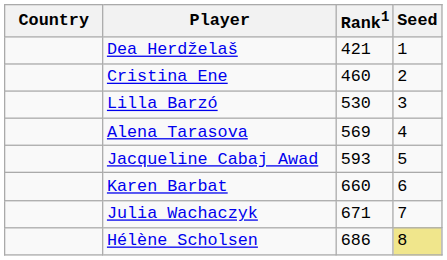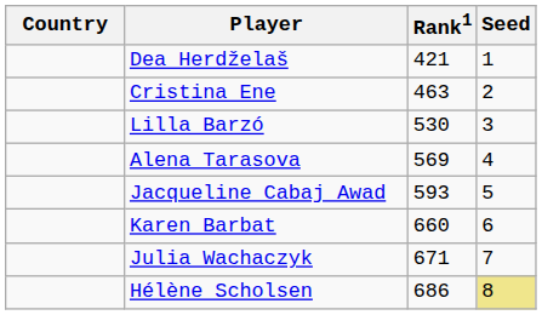 <table class="sortable wikitable">
 <tr>
 <th width="70">Country</th>
 <th width="175">Player</th>
 <th>Rank<sup>1</sup></th>
 <th>Seed</th>
 </tr>
 <tr>
 <td></td>
 <td><a href='#'>Dea Herdželaš</a></td>
 <td>421</td>
 <td>1</td>
 </tr>
 <tr>
 <td></td>
 <td><a href='#'>Cristina Ene</a></td>
-<td>460</td>
+<td>463</td>
 <td>2</td>
 </tr>
 <tr>
 <td></td>
 <td><a href='#'>Lilla Barzó</a></td>
 <td>530</td>
 <td>3</td>
 </tr>
 <tr>
 <td></td>
 <td><a href='#'>Alena Tarasova</a></td>
 <td>569</td>
 <td>4</td>
 </tr>
 <tr>
 <td></td>
 <td><a href='#'>Jacqueline Cabaj Awad</a></td>
 <td>593</td>
 <td>5</td>
 </tr>
 <tr>
 <td></td>
 <td><a href='#'>Karen Barbat</a></td>
 <td>660</td>
 <td>6</td>
 </tr>
 <tr>
 <td></td>
 <td><a href='#'>Julia Wachaczyk</a></td>
 <td>671</td>
 <td>7</td>
 </tr>
 <tr>
 <td></td>
 <td><a href='#'>Hélène Scholsen</a></td>
 <td>686</td>
 <td style="background: khaki;">8</td>
 </tr>
 </table>
